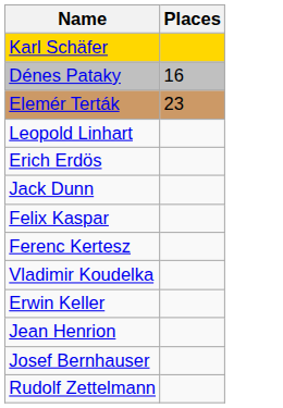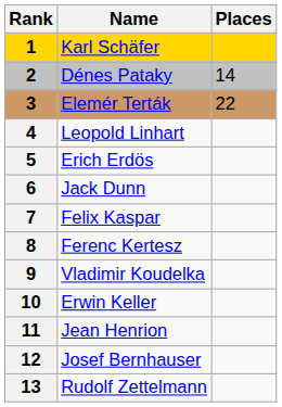 <table class="wikitable">
 <tr>
+<th>Rank</th>
 <th>Name</th>
 <th>Places</th>
 </tr>
 <tr bgcolor="gold">
+<td align="center"><strong>1</strong></td>
 <td> <a href='#'>Karl Schäfer</a></td>
 <td></td>
 </tr>
 <tr bgcolor="silver">
+<td align="center"><strong>2</strong></td>
 <td> <a href='#'>Dénes Pataky</a></td>
-<td>16</td>
+<td>14</td>
 </tr>
 <tr bgcolor="cc9966">
+<td align="center"><strong>3</strong></td>
 <td> <a href='#'>Elemér Terták</a></td>
-<td>23</td>
+<td>22</td>
 </tr>
 <tr>
+<th>4</th>
 <td> <a href='#'>Leopold Linhart</a></td>
 <td></td>
 </tr>
 <tr>
+<th>5</th>
 <td> <a href='#'>Erich Erdös</a></td>
 <td></td>
 </tr>
 <tr>
+<th>6</th>
 <td> <a href='#'>Jack Dunn</a></td>
 <td></td>
 </tr>
 <tr>
+<th>7</th>
 <td> <a href='#'>Felix Kaspar</a></td>
 <td></td>
 </tr>
 <tr>
+<th>8</th>
 <td> <a href='#'>Ferenc Kertesz</a></td>
 <td></td>
 </tr>
 <tr>
+<th>9</th>
 <td> <a href='#'>Vladimir Koudelka</a></td>
 <td></td>
 </tr>
 <tr>
+<th>10</th>
 <td> <a href='#'>Erwin Keller</a></td>
 <td></td>
 </tr>
 <tr>
+<th>11</th>
 <td> <a href='#'>Jean Henrion</a></td>
 <td></td>
 </tr>
 <tr>
+<th>12</th>
 <td> <a href='#'>Josef Bernhauser</a></td>
 <td></td>
 </tr>
 <tr>
+<th>13</th>
 <td> <a href='#'>Rudolf Zettelmann</a></td>
 <td></td>
 </tr>
 </table>
